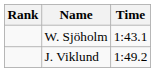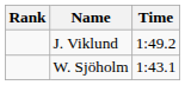 <table class="wikitable" style="text-align:center">
 <tr>
 <th>Rank</th>
 <th>Name</th>
 <th>Time</th>
 </tr>
 <tr>
 <td></td>
+<td align=left>J. Viklund</td>
+<td>1:49.2</td>
+</tr>
+<tr>
+<td></td>
 <td align=left>W. Sjöholm</td>
 <td>1:43.1</td>
 </tr>
-<tr>
-<td></td>
-<td align=left>J. Viklund</td>
-<td>1:49.2</td>
-</tr>
 </table>
